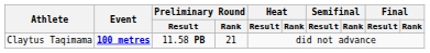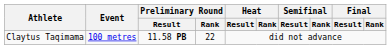 <table class="wikitable" style="font-size:90%">
 <tr>
 <th rowspan="2">Athlete</th>
 <th rowspan="2">Event</th>
 <th colspan="2">Preliminary Round</th>
 <th colspan="2">Heat</th>
 <th colspan="2">Semifinal</th>
 <th colspan="2">Final</th>
 </tr>
 <tr style="font-size:95%">
 <th>Result</th>
 <th>Rank</th>
 <th>Result</th>
 <th>Rank</th>
 <th>Result</th>
 <th>Rank</th>
 <th>Result</th>
 <th>Rank</th>
 </tr>
 <tr style=text-align:center>
 <td style=text-align:left>Claytus Taqimama</td>
-<td style=text-align:left><strong><a href='#'>100 metres</a></strong></td>
+<td style=text-align:left><a href='#'>100 metres</a></td>
 <td>11.58 <strong>PB</strong></td>
-<td>21</td>
+<td>22</td>
 <td colspan=6>did not advance</td>
 </tr>
 </table>
